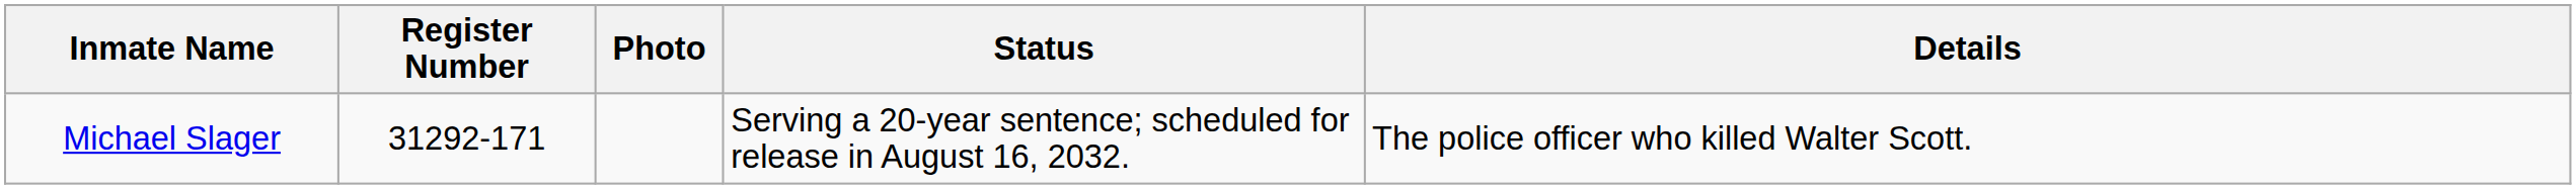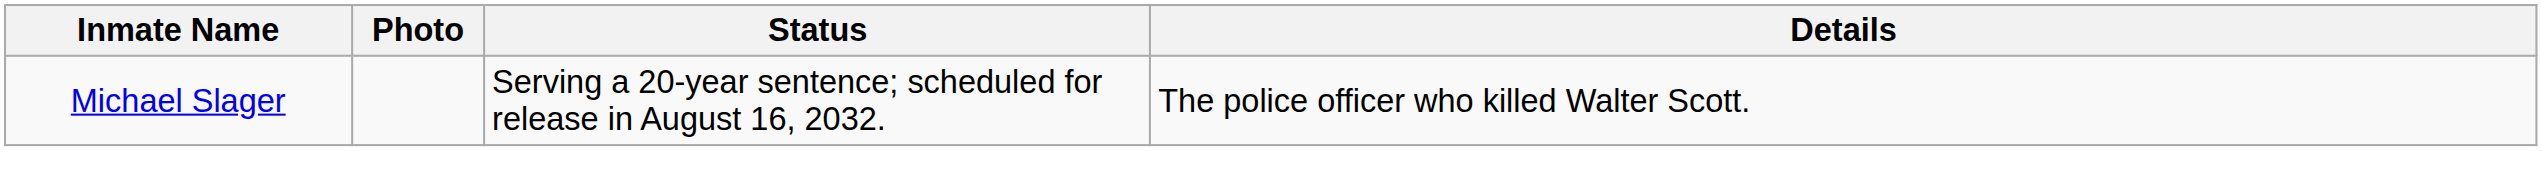 <table class="wikitable sortable">
 <tr>
 <th width="13%">Inmate Name</th>
-<th width="10%">Register Number</th>
 <th width="5%">Photo</th>
 <th width="25%">Status</th>
 <th width="52%">Details</th>
 </tr>
 <tr>
 <td align="center"><a href='#'>Michael Slager</a></td>
-<td align="center">31292-171</td>
 <td></td>
 <td>Serving a 20-year sentence; scheduled for release in August 16, 2032.</td>
 <td>The police officer who killed Walter Scott.</td>
 </tr>
 </table>
